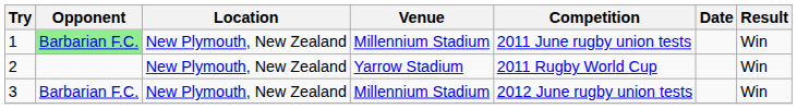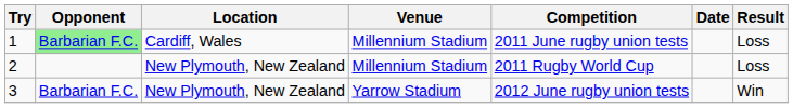 <table class="wikitable sortable" style="font-size:95%">
 <tr>
 <th>Try</th>
 <th>Opponent</th>
 <th>Location</th>
 <th>Venue</th>
 <th>Competition</th>
 <th>Date</th>
 <th>Result</th>
 </tr>
 <tr>
 <td>1</td>
 <td style="background: lightgreen;"><a href='#'>Barbarian F.C.</a></td>
-<td><a href='#'>New Plymouth</a>, New Zealand</td>
+<td><a href='#'>Cardiff</a>, Wales</td>
 <td><a href='#'>Millennium Stadium</a></td>
 <td><a href='#'>2011 June rugby union tests</a></td>
 <td></td>
-<td>Win</td>
+<td>Loss</td>
 </tr>
 <tr>
 <td>2</td>
 <td></td>
 <td><a href='#'>New Plymouth</a>, New Zealand</td>
-<td><a href='#'>Yarrow Stadium</a></td>
+<td><a href='#'>Millennium Stadium</a></td>
 <td><a href='#'>2011 Rugby World Cup</a></td>
 <td></td>
-<td>Win</td>
+<td>Loss</td>
 </tr>
 <tr>
 <td>3</td>
 <td><a href='#'>Barbarian F.C.</a></td>
 <td><a href='#'>New Plymouth</a>, New Zealand</td>
-<td><a href='#'>Millennium Stadium</a></td>
+<td><a href='#'>Yarrow Stadium</a></td>
 <td><a href='#'>2012 June rugby union tests</a></td>
 <td></td>
 <td>Win</td>
 </tr>
 <tr>
 </tr>
 </table>
